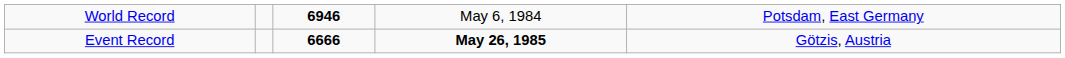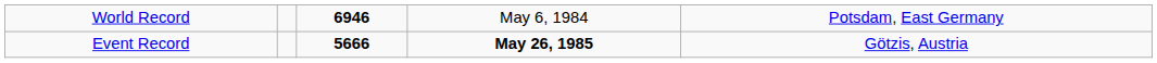 <table class="wikitable" style=" text-align:center; font-size:105%;" width="95%">
 <tr>
 <td><a href='#'>World Record</a></td>
 <td></td>
 <td><strong>6946</strong></td>
 <td>May 6, 1984</td>
 <td> <a href='#'>Potsdam</a>, <a href='#'>East Germany</a></td>
 </tr>
 <tr>
 <td><a href='#'>Event Record</a></td>
 <td></td>
-<td><strong>6666</strong></td>
+<td><strong>5666</strong></td>
 <td><strong>May 26, 1985</strong></td>
 <td> <a href='#'>Götzis</a>, <a href='#'>Austria</a></td>
 </tr>
 </table>
